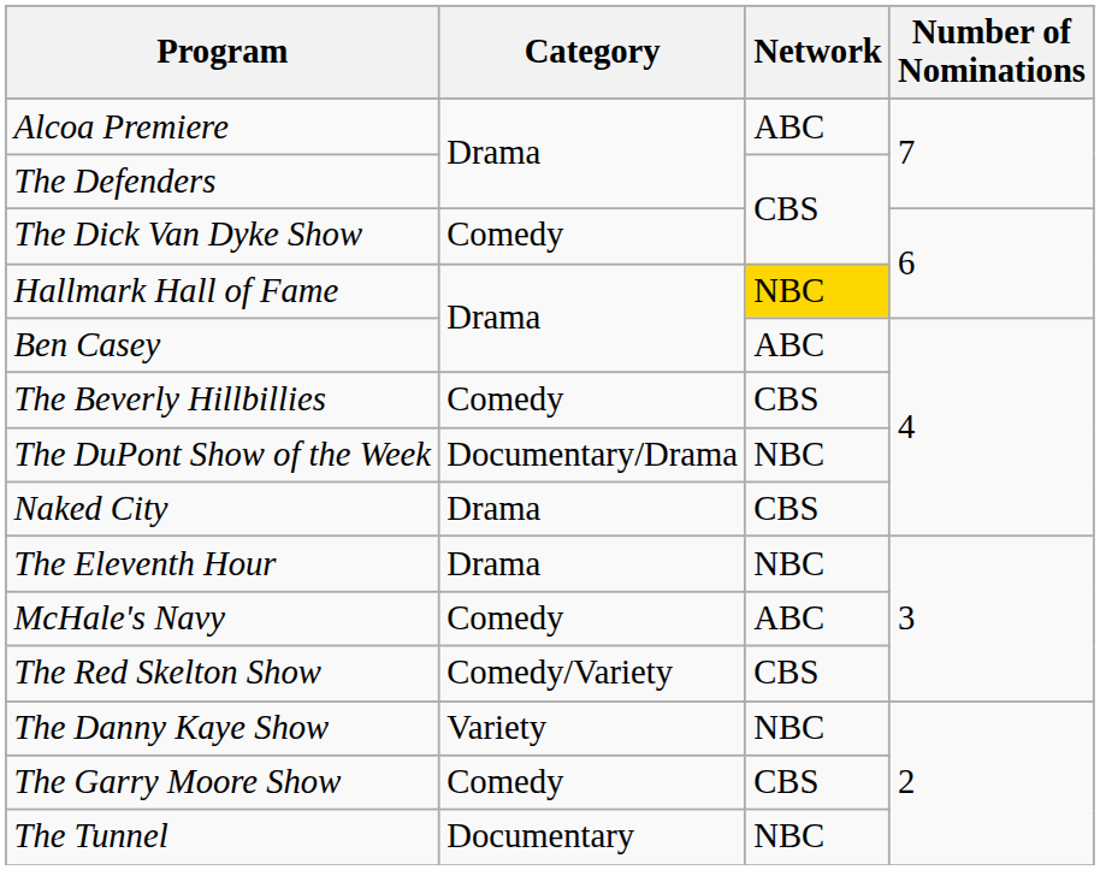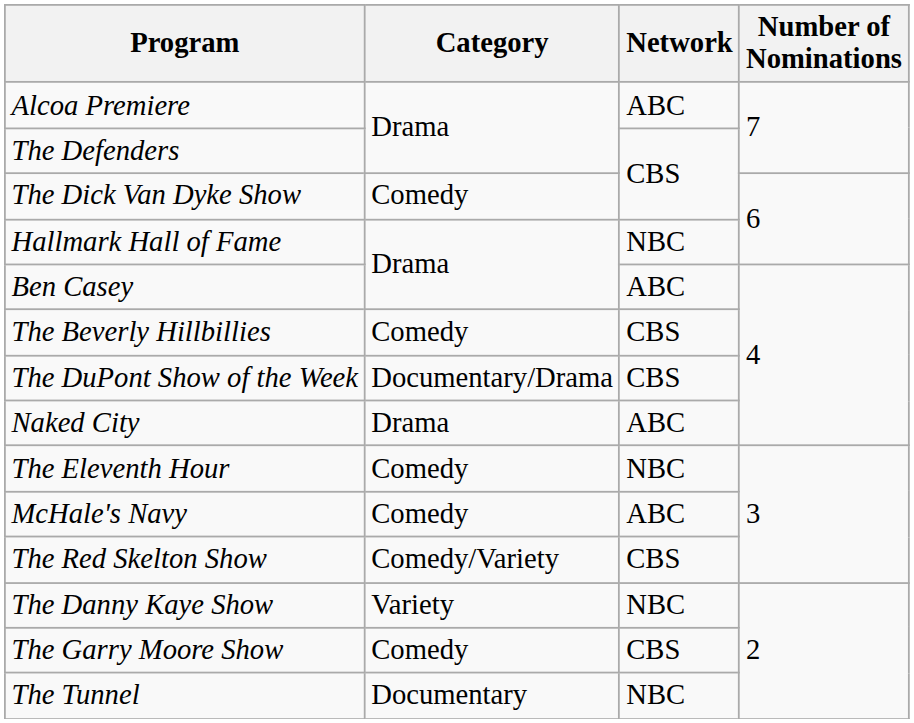 <table class="wikitable">
 <tr>
 <th>Program</th>
 <th>Category</th>
 <th>Network</th>
 <th>Number of<br>Nominations</th>
 </tr>
 <tr>
 <td><em>Alcoa Premiere</em></td>
 <td rowspan="2">Drama</td>
 <td>ABC</td>
 <td rowspan="2">7</td>
 </tr>
 <tr>
 <td><em>The Defenders</em></td>
 <td rowspan="2">CBS</td>
 </tr>
 <tr>
 <td><em>The Dick Van Dyke Show</em></td>
 <td>Comedy</td>
 <td rowspan="2">6</td>
 </tr>
 <tr>
 <td><em>Hallmark Hall of Fame</em></td>
 <td rowspan="2">Drama</td>
-<td style="background: gold;">NBC</td>
+<td>NBC</td>
 </tr>
 <tr>
 <td><em>Ben Casey</em></td>
 <td>ABC</td>
 <td rowspan="4">4</td>
 </tr>
 <tr>
 <td><em>The Beverly Hillbillies</em></td>
 <td>Comedy</td>
 <td>CBS</td>
 </tr>
 <tr>
 <td><em>The DuPont Show of the Week</em></td>
 <td>Documentary/Drama</td>
-<td>NBC</td>
+<td>CBS</td>
 </tr>
 <tr>
 <td><em>Naked City</em></td>
 <td>Drama</td>
-<td>CBS</td>
+<td>ABC</td>
 </tr>
 <tr>
 <td><em>The Eleventh Hour</em></td>
-<td>Drama</td>
+<td>Comedy</td>
 <td>NBC</td>
 <td rowspan="3">3</td>
 </tr>
 <tr>
 <td><em>McHale's Navy</em></td>
 <td>Comedy</td>
 <td>ABC</td>
 </tr>
 <tr>
 <td><em>The Red Skelton Show</em></td>
 <td>Comedy/Variety</td>
 <td>CBS</td>
 </tr>
 <tr>
 <td><em>The Danny Kaye Show</em></td>
 <td>Variety</td>
 <td>NBC</td>
 <td rowspan="3">2</td>
 </tr>
 <tr>
 <td><em>The Garry Moore Show</em></td>
 <td>Comedy</td>
 <td>CBS</td>
 </tr>
 <tr>
 <td><em>The Tunnel</em></td>
 <td>Documentary</td>
 <td>NBC</td>
 </tr>
 </table>
